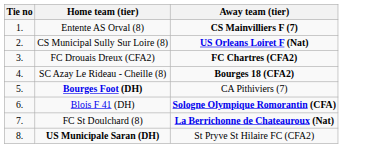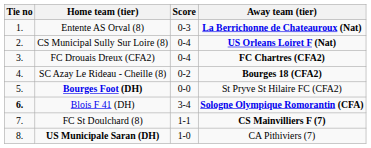 <table class="wikitable" style="text-align: center">
 <tr>
 <th>Tie no</th>
 <th>Home team (tier)</th>
+<th>Score</th>
 <th>Away team (tier)</th>
 </tr>
 <tr>
 <td>1.</td>
 <td>Entente AS Orval (8)</td>
-<td><strong>CS Mainvilliers F (7)</strong></td>
+<td>0-3</td>
+<td><strong><a href='#'>La Berrichonne de Chateauroux</a> (Nat)</strong></td>
 </tr>
 <tr>
 <td>2.</td>
 <td>CS Municipal Sully Sur Loire (8)</td>
+<td>0-4</td>
 <td><strong><a href='#'>US Orleans Loiret F</a> (Nat)</strong></td>
 </tr>
 <tr>
 <td>3.</td>
 <td>FC Drouais Dreux (CFA2)</td>
+<td>0-4</td>
 <td><strong>FC Chartres (CFA2)</strong></td>
 </tr>
 <tr>
 <td>4.</td>
 <td>SC Azay Le Rideau - Cheille (8)</td>
+<td>0-2 </td>
 <td><strong>Bourges 18 (CFA2)</strong></td>
 </tr>
 <tr>
 <td>5.</td>
 <td><strong><a href='#'>Bourges Foot</a> (DH)</strong></td>
-<td>CA Pithiviers (7)</td>
+<td>0-0 </td>
+<td>St Pryve St Hilaire FC (CFA2)</td>
 </tr>
 <tr>
-<td>6.</td>
+<td><strong>6.</strong></td>
 <td><a href='#'>Blois F 41</a> (DH)</td>
+<td>3-4 </td>
 <td><strong><a href='#'>Sologne Olympique Romorantin</a> (CFA)</strong></td>
 </tr>
 <tr>
 <td>7.</td>
 <td>FC St Doulchard (8)</td>
-<td><strong><a href='#'>La Berrichonne de Chateauroux</a> (Nat)</strong></td>
+<td>1-1 </td>
+<td><strong>CS Mainvilliers F (7)</strong></td>
 </tr>
 <tr>
 <td>8.</td>
 <td><strong>US Municipale Saran (DH)</strong></td>
-<td>St Pryve St Hilaire FC (CFA2)</td>
+<td>1-0</td>
+<td>CA Pithiviers (7)</td>
 </tr>
 </table>
